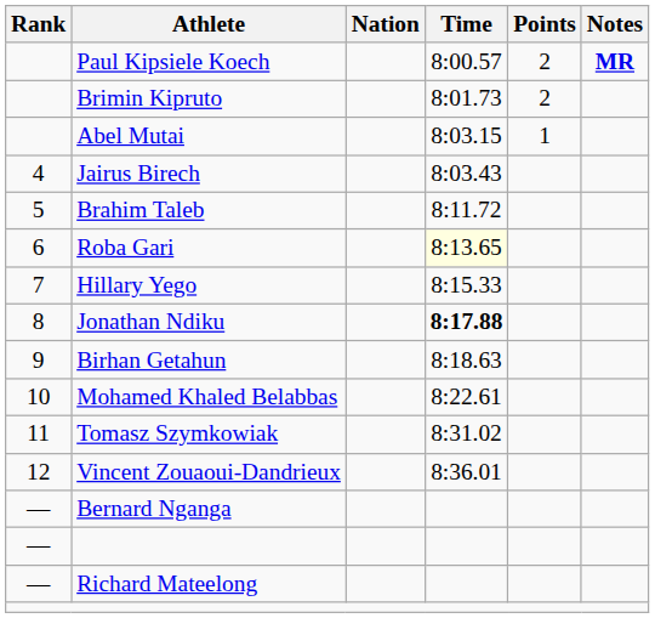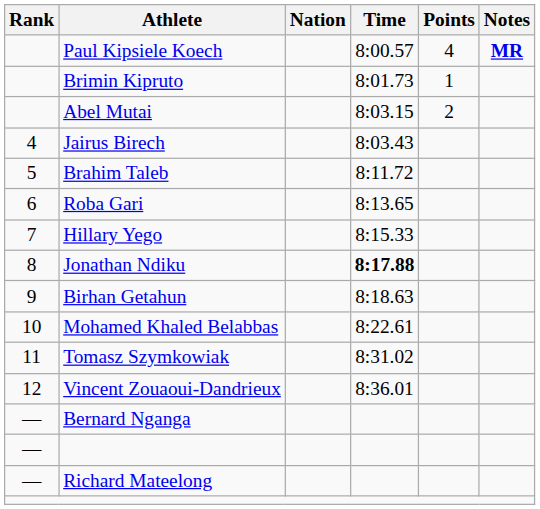 <table class="wikitable mw-datatable sortable" style="text-align:center;">
 <tr>
 <th>Rank</th>
 <th>Athlete</th>
 <th>Nation</th>
 <th>Time</th>
 <th>Points</th>
 <th>Notes</th>
 </tr>
 <tr>
 <td></td>
 <td align=left><a href='#'>Paul Kipsiele Koech</a></td>
 <td align=left></td>
 <td>8:00.57</td>
-<td>2</td>
+<td>4</td>
 <td><strong><a href='#'>MR</a></strong></td>
 </tr>
 <tr>
 <td></td>
 <td align=left><a href='#'>Brimin Kipruto</a></td>
 <td align=left></td>
 <td>8:01.73</td>
-<td>2</td>
+<td>1</td>
 <td></td>
 </tr>
 <tr>
 <td></td>
 <td align=left><a href='#'>Abel Mutai</a></td>
 <td align=left></td>
 <td>8:03.15</td>
-<td>1</td>
+<td>2</td>
 <td></td>
 </tr>
 <tr>
 <td>4</td>
 <td align=left><a href='#'>Jairus Birech</a></td>
 <td align=left></td>
 <td>8:03.43</td>
 <td></td>
 <td></td>
 </tr>
 <tr>
 <td>5</td>
 <td align=left><a href='#'>Brahim Taleb</a></td>
 <td align=left></td>
 <td>8:11.72</td>
 <td></td>
 <td></td>
 </tr>
 <tr>
 <td>6</td>
 <td align=left><a href='#'>Roba Gari</a></td>
 <td align=left></td>
-<td style="background: lightyellow;">8:13.65</td>
+<td>8:13.65</td>
 <td></td>
 <td></td>
 </tr>
 <tr>
 <td>7</td>
 <td align=left><a href='#'>Hillary Yego</a></td>
 <td align=left></td>
 <td>8:15.33</td>
 <td></td>
 <td></td>
 </tr>
 <tr>
 <td>8</td>
 <td align=left><a href='#'>Jonathan Ndiku</a></td>
 <td align=left></td>
 <td><strong>8:17.88</strong></td>
 <td></td>
 <td></td>
 </tr>
 <tr>
 <td>9</td>
 <td align=left><a href='#'>Birhan Getahun</a></td>
 <td align=left></td>
 <td>8:18.63</td>
 <td></td>
 <td></td>
 </tr>
 <tr>
 <td>10</td>
 <td align=left><a href='#'>Mohamed Khaled Belabbas</a></td>
 <td align=left></td>
 <td>8:22.61</td>
 <td></td>
 <td></td>
 </tr>
 <tr>
 <td>11</td>
 <td align=left><a href='#'>Tomasz Szymkowiak</a></td>
 <td align=left></td>
 <td>8:31.02</td>
 <td></td>
 <td></td>
 </tr>
 <tr>
 <td>12</td>
 <td align=left><a href='#'>Vincent Zouaoui-Dandrieux</a></td>
 <td align=left></td>
 <td>8:36.01</td>
 <td></td>
 <td></td>
 </tr>
 <tr>
 <td>—</td>
 <td align=left><a href='#'>Bernard Nganga</a></td>
 <td align=left></td>
 <td></td>
 <td></td>
 <td></td>
 </tr>
 <tr>
 <td>—</td>
 <td align=left></td>
 <td align=left></td>
 <td></td>
 <td></td>
 <td></td>
 </tr>
 <tr>
 <td>—</td>
 <td align=left><a href='#'>Richard Mateelong</a></td>
 <td align=left></td>
 <td></td>
 <td></td>
 <td></td>
 </tr>
 <tr class="sortbottom">
 <td colspan=6></td>
 </tr>
 </table>
